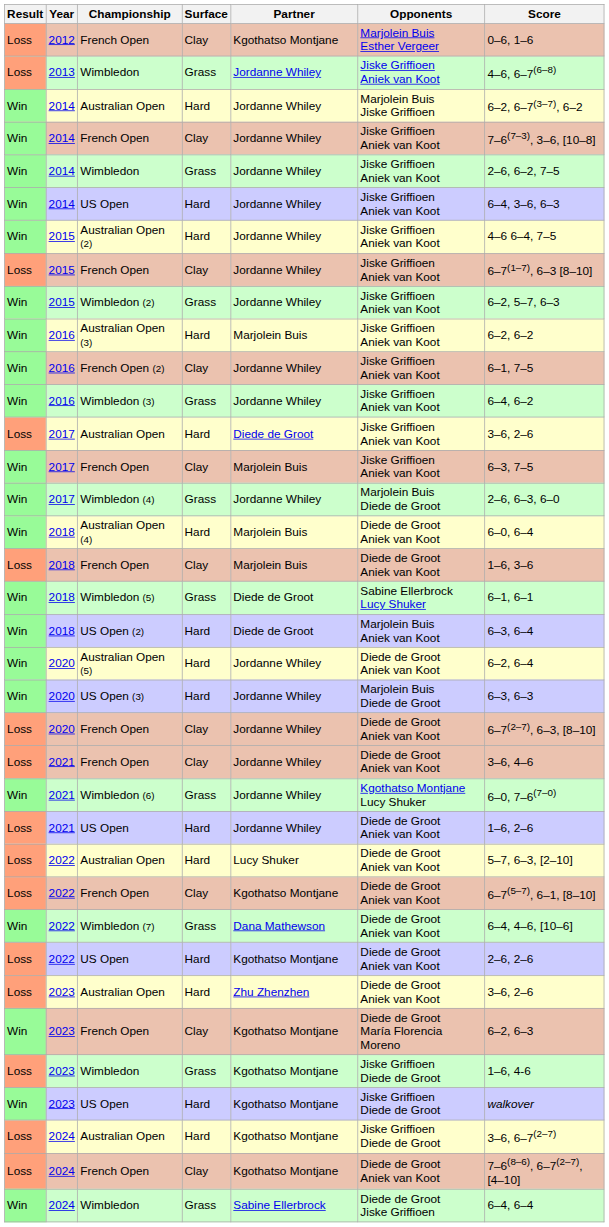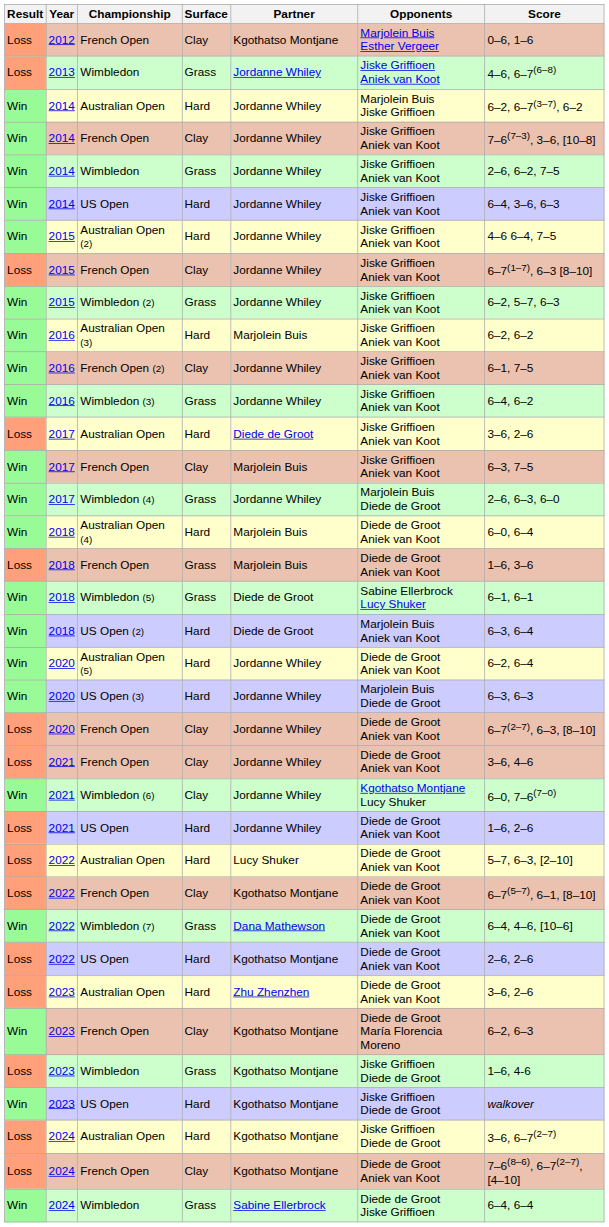 <table class="sortable wikitable" style=font-size:97%>
 <tr>
 <th>Result</th>
 <th>Year</th>
 <th style="width:130px;">Championship</th>
 <th>Surface</th>
 <th style="width:160px;">Partner</th>
 <th style="width:160px;">Opponents</th>
 <th style="width:150px;" class="unsortable">Score</th>
 </tr>
 <tr style="background:#ebc2af;">
 <td style="background:#ffa07a;">Loss</td>
 <td><a href='#'>2012</a></td>
 <td>French Open</td>
 <td>Clay</td>
 <td> Kgothatso Montjane</td>
 <td> <a href='#'>Marjolein Buis</a> <br>  <a href='#'>Esther Vergeer</a></td>
 <td>0–6, 1–6</td>
 </tr>
 <tr style="background:#ccffcc;">
 <td style="background:#ffa07a;">Loss</td>
 <td><a href='#'>2013</a></td>
 <td>Wimbledon</td>
 <td>Grass</td>
 <td> <a href='#'>Jordanne Whiley</a></td>
 <td> <a href='#'>Jiske Griffioen</a> <br>  <a href='#'>Aniek van Koot</a></td>
 <td>4–6, 6–7<sup>(6–8)</sup></td>
 </tr>
 <tr style="background:#ffffcc;">
 <td style="background:#98fb98;">Win</td>
 <td><a href='#'>2014</a></td>
 <td>Australian Open</td>
 <td>Hard</td>
 <td> Jordanne Whiley</td>
 <td> Marjolein Buis<br> Jiske Griffioen</td>
 <td>6–2, 6–7<sup>(3–7)</sup>, 6–2</td>
 </tr>
 <tr style="background:#ebc2af;">
 <td style="background:#98fb98;">Win</td>
 <td><a href='#'>2014</a></td>
 <td>French Open</td>
 <td>Clay</td>
 <td> Jordanne Whiley</td>
 <td> Jiske Griffioen<br> Aniek van Koot</td>
 <td>7–6<sup>(7–3)</sup>, 3–6, [10–8]</td>
 </tr>
 <tr style="background:#ccffcc;">
 <td style="background:#98fb98;">Win</td>
 <td><a href='#'>2014</a></td>
 <td>Wimbledon</td>
 <td>Grass</td>
 <td> Jordanne Whiley</td>
 <td> Jiske Griffioen <br>  Aniek van Koot</td>
 <td>2–6, 6–2, 7–5</td>
 </tr>
 <tr style="background:#ccccff;">
 <td style="background:#98fb98;">Win</td>
 <td><a href='#'>2014</a></td>
 <td>US Open</td>
 <td>Hard</td>
 <td> Jordanne Whiley</td>
 <td> Jiske Griffioen <br>  Aniek van Koot</td>
 <td>6–4, 3–6, 6–3</td>
 </tr>
 <tr style="background:#ffffcc;">
 <td style="background:#98fb98;">Win</td>
 <td><a href='#'>2015</a></td>
 <td>Australian Open <small>(2)</small></td>
 <td>Hard</td>
 <td> Jordanne Whiley</td>
 <td> Jiske Griffioen <br>  Aniek van Koot</td>
 <td>4–6 6–4, 7–5</td>
 </tr>
 <tr style="background:#ebc2af;">
 <td style="background:#ffa07a;">Loss</td>
 <td><a href='#'>2015</a></td>
 <td>French Open</td>
 <td>Clay</td>
 <td> Jordanne Whiley</td>
 <td> Jiske Griffioen<br> Aniek van Koot</td>
 <td>6–7<sup>(1–7)</sup>, 6–3 [8–10]</td>
 </tr>
 <tr style="background:#ccffcc;">
 <td style="background:#98fb98;">Win</td>
 <td><a href='#'>2015</a></td>
 <td>Wimbledon <small>(2)</small></td>
 <td>Grass</td>
 <td> Jordanne Whiley</td>
 <td> Jiske Griffioen <br>  Aniek van Koot</td>
 <td>6–2, 5–7, 6–3</td>
 </tr>
 <tr style="background:#ffffcc;">
 <td style="background:#98fb98;">Win</td>
 <td><a href='#'>2016</a></td>
 <td>Australian Open <small>(3)</small></td>
 <td>Hard</td>
 <td> Marjolein Buis</td>
 <td> Jiske Griffioen <br>  Aniek van Koot</td>
 <td>6–2, 6–2</td>
 </tr>
 <tr style="background:#ebc2af;">
 <td style="background:#98fb98;">Win</td>
 <td><a href='#'>2016</a></td>
 <td>French Open <small>(2)</small></td>
 <td>Clay</td>
 <td> Jordanne Whiley</td>
 <td> Jiske Griffioen<br> Aniek van Koot</td>
 <td>6–1, 7–5</td>
 </tr>
 <tr style="background:#ccffcc;">
 <td style="background:#98fb98;">Win</td>
 <td><a href='#'>2016</a></td>
 <td>Wimbledon <small>(3)</small></td>
 <td>Grass</td>
 <td> Jordanne Whiley</td>
 <td> Jiske Griffioen <br>  Aniek van Koot</td>
 <td>6–4, 6–2</td>
 </tr>
 <tr style="background:#ffffcc;">
 <td style="background:#ffa07a;">Loss</td>
 <td><a href='#'>2017</a></td>
 <td>Australian Open</td>
 <td>Hard</td>
 <td> <a href='#'>Diede de Groot</a></td>
 <td> Jiske Griffioen<br> Aniek van Koot</td>
 <td>3–6, 2–6</td>
 </tr>
 <tr style="background:#ebc2af;">
 <td style="background:#98fb98;">Win</td>
 <td><a href='#'>2017</a></td>
 <td>French Open</td>
 <td>Clay</td>
 <td> Marjolein Buis</td>
 <td> Jiske Griffioen<br> Aniek van Koot</td>
 <td>6–3, 7–5</td>
 </tr>
 <tr style="background:#ccffcc;">
 <td style="background:#98fb98;">Win</td>
 <td><a href='#'>2017</a></td>
 <td>Wimbledon <small>(4)</small></td>
 <td>Grass</td>
 <td> Jordanne Whiley</td>
 <td> Marjolein Buis<br>  Diede de Groot</td>
 <td>2–6, 6–3, 6–0</td>
 </tr>
 <tr style="background:#ffffcc;">
 <td style="background:#98fb98;">Win</td>
 <td><a href='#'>2018</a></td>
 <td>Australian Open <small>(4)</small></td>
 <td>Hard</td>
 <td> Marjolein Buis</td>
 <td> Diede de Groot <br>  Aniek van Koot</td>
 <td>6–0, 6–4</td>
 </tr>
 <tr style="background:#ebc2af;">
 <td style="background:#ffa07a;">Loss</td>
 <td><a href='#'>2018</a></td>
 <td>French Open</td>
-<td>Clay</td>
+<td>Grass</td>
 <td> Marjolein Buis</td>
 <td> Diede de Groot<br> Aniek van Koot</td>
 <td>1–6, 3–6</td>
 </tr>
 <tr style="background:#ccffcc;">
 <td style="background:#98fb98;">Win</td>
 <td><a href='#'>2018</a></td>
 <td>Wimbledon <small>(5)</small></td>
 <td>Grass</td>
 <td> Diede de Groot</td>
 <td> Sabine Ellerbrock<br> <a href='#'>Lucy Shuker</a></td>
 <td>6–1, 6–1</td>
 </tr>
 <tr style="background:#ccccff;">
 <td style="background:#98fb98;">Win</td>
 <td><a href='#'>2018</a></td>
 <td>US Open <small>(2)</small></td>
 <td>Hard</td>
 <td> Diede de Groot</td>
 <td> Marjolein Buis<br> Aniek van Koot</td>
 <td>6–3, 6–4</td>
 </tr>
 <tr style="background:#ffffcc;">
 <td style="background:#98fb98;">Win</td>
 <td><a href='#'>2020</a></td>
 <td>Australian Open <small>(5)</small></td>
 <td>Hard</td>
 <td> Jordanne Whiley</td>
 <td> Diede de Groot<br> Aniek van Koot</td>
 <td>6–2, 6–4</td>
 </tr>
 <tr style="background:#ccccff;">
 <td style="background:#98fb98;">Win</td>
 <td><a href='#'>2020</a></td>
 <td>US Open <small>(3)</small></td>
 <td>Hard</td>
 <td> Jordanne Whiley</td>
 <td> Marjolein Buis<br> Diede de Groot</td>
 <td>6–3, 6–3</td>
 </tr>
 <tr style="background:#ebc2af;">
 <td style="background:#ffa07a;">Loss</td>
 <td><a href='#'>2020</a></td>
 <td>French Open</td>
 <td>Clay</td>
 <td> Jordanne Whiley</td>
 <td> Diede de Groot<br> Aniek van Koot</td>
 <td>6–7<sup>(2–7)</sup>, 6–3, [8–10]</td>
 </tr>
 <tr style="background:#ebc2af;">
 <td style="background:#ffa07a;">Loss</td>
 <td><a href='#'>2021</a></td>
 <td>French Open</td>
 <td>Clay</td>
 <td> Jordanne Whiley</td>
 <td> Diede de Groot<br> Aniek van Koot</td>
 <td>3–6, 4–6</td>
 </tr>
 <tr style="background:#ccffcc;">
 <td style="background:#98fb98;">Win</td>
 <td><a href='#'>2021</a></td>
 <td>Wimbledon <small>(6)</small></td>
-<td>Grass</td>
+<td>Clay</td>
 <td> Jordanne Whiley</td>
 <td> <a href='#'>Kgothatso Montjane</a><br>  Lucy Shuker</td>
 <td>6–0, 7–6<sup>(7–0)</sup></td>
 </tr>
 <tr style="background:#ccccff;">
 <td style="background:#ffa07a;">Loss</td>
 <td><a href='#'>2021</a></td>
 <td>US Open</td>
 <td>Hard</td>
 <td> Jordanne Whiley</td>
 <td> Diede de Groot<br> Aniek van Koot</td>
 <td>1–6, 2–6</td>
 </tr>
 <tr style="background:#ffffcc;">
 <td style="background:#ffa07a;">Loss</td>
 <td><a href='#'>2022</a></td>
 <td>Australian Open</td>
 <td>Hard</td>
 <td> Lucy Shuker</td>
 <td> Diede de Groot<br> Aniek van Koot</td>
 <td>5–7, 6–3, [2–10]</td>
 </tr>
 <tr style="background:#ebc2af;">
 <td style="background:#ffa07a;">Loss</td>
 <td><a href='#'>2022</a></td>
 <td>French Open</td>
 <td>Clay</td>
 <td> Kgothatso Montjane</td>
 <td> Diede de Groot<br> Aniek van Koot</td>
 <td>6–7<sup>(5–7)</sup>, 6–1, [8–10]</td>
 </tr>
 <tr style="background:#ccffcc;">
 <td style="background:#98fb98;">Win</td>
 <td><a href='#'>2022</a></td>
 <td>Wimbledon <small>(7)</small></td>
 <td>Grass</td>
 <td> <a href='#'>Dana Mathewson</a></td>
 <td> Diede de Groot<br> Aniek van Koot</td>
 <td>6–4, 4–6, [10–6]</td>
 </tr>
 <tr style="background:#ccccff;">
 <td style="background:#ffa07a;">Loss</td>
 <td><a href='#'>2022</a></td>
 <td>US Open</td>
 <td>Hard</td>
 <td> Kgothatso Montjane</td>
 <td> Diede de Groot<br> Aniek van Koot</td>
 <td>2–6, 2–6</td>
 </tr>
 <tr style="background:#ffffcc;">
 <td style="background:#ffa07a;">Loss</td>
 <td><a href='#'>2023</a></td>
 <td>Australian Open</td>
 <td>Hard</td>
 <td> <a href='#'>Zhu Zhenzhen</a></td>
 <td> Diede de Groot<br> Aniek van Koot</td>
 <td>3–6, 2–6</td>
 </tr>
 <tr style="background:#ebc2af;">
 <td style="background:#98fb98;">Win</td>
 <td><a href='#'>2023</a></td>
 <td>French Open</td>
 <td>Clay</td>
 <td> Kgothatso Montjane</td>
 <td> Diede de Groot <br> María Florencia Moreno</td>
 <td>6–2, 6–3</td>
 </tr>
 <tr style="background:#ccffcc;">
 <td style="background:#ffa07a;">Loss</td>
 <td><a href='#'>2023</a></td>
 <td>Wimbledon</td>
 <td>Grass</td>
 <td> Kgothatso Montjane</td>
 <td> Jiske Griffioen <br>  Diede de Groot</td>
 <td>1–6, 4-6</td>
 </tr>
 <tr style="background:#ccccff;">
 <td style="background:#98fb98;">Win</td>
 <td><a href='#'>2023</a></td>
 <td>US Open</td>
 <td>Hard</td>
 <td> Kgothatso Montjane</td>
 <td> Jiske Griffioen <br>  Diede de Groot</td>
 <td><em>walkover</em></td>
 </tr>
 <tr style="background:#ffffcc;">
 <td style="background:#ffa07a;">Loss</td>
 <td><a href='#'>2024</a></td>
 <td>Australian Open</td>
 <td>Hard</td>
 <td> Kgothatso Montjane</td>
 <td> Jiske Griffioen <br>  Diede de Groot</td>
 <td>3–6, 6–7<sup>(2–7)</sup></td>
 </tr>
 <tr style="background:#ebc2af;">
 <td style="background:#FFA07A">Loss</td>
 <td><a href='#'>2024</a></td>
 <td>French Open</td>
 <td>Clay</td>
 <td> Kgothatso Montjane</td>
 <td> Diede de Groot<br> Aniek van Koot</td>
 <td>7–6<sup>(8–6)</sup>, 6–7<sup>(2–7)</sup>, [4–10]</td>
 </tr>
 <tr style="background:#ccffcc;">
 <td bgcolor=#98fb98>Win</td>
 <td><a href='#'>2024</a></td>
 <td>Wimbledon</td>
 <td>Grass</td>
 <td> <a href='#'>Sabine Ellerbrock</a></td>
 <td> Diede de Groot<br> Jiske Griffioen</td>
 <td>6–4, 6–4</td>
 </tr>
 </table>
